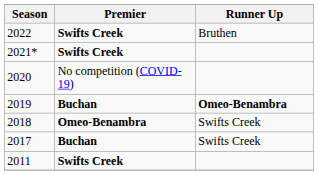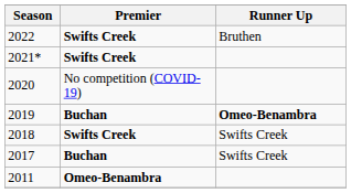 <table class="wikitable sortable">
 <tr bgcolor=#efefef>
 </tr>
 <tr>
 <th scope="col" width="60">Season</th>
 <th scope="col" width="180">Premier</th>
 <th scope="col" width="150">Runner Up</th>
 </tr>
 <tr>
 <td>2022</td>
 <td><strong>Swifts Creek</strong></td>
 <td>Bruthen</td>
 </tr>
 <tr>
 <td>2021*</td>
 <td><strong>Swifts Creek</strong></td>
 <td></td>
 </tr>
 <tr>
 <td>2020</td>
 <td>No competition (<a href='#'>COVID-19</a>)</td>
 <td></td>
 </tr>
 <tr>
 <td>2019</td>
 <td><strong>Buchan</strong></td>
 <td><strong>Omeo-Benambra</strong></td>
 </tr>
 <tr>
 <td>2018</td>
-<td><strong>Omeo-Benambra</strong></td>
+<td><strong>Swifts Creek</strong></td>
 <td>Swifts Creek</td>
 </tr>
 <tr>
 <td>2017</td>
 <td><strong>Buchan</strong></td>
 <td>Swifts Creek</td>
 </tr>
 <tr>
 <td>2011</td>
-<td><strong>Swifts Creek</strong></td>
+<td><strong>Omeo-Benambra</strong></td>
 <td></td>
 </tr>
 <tr>
 </tr>
 </table>
